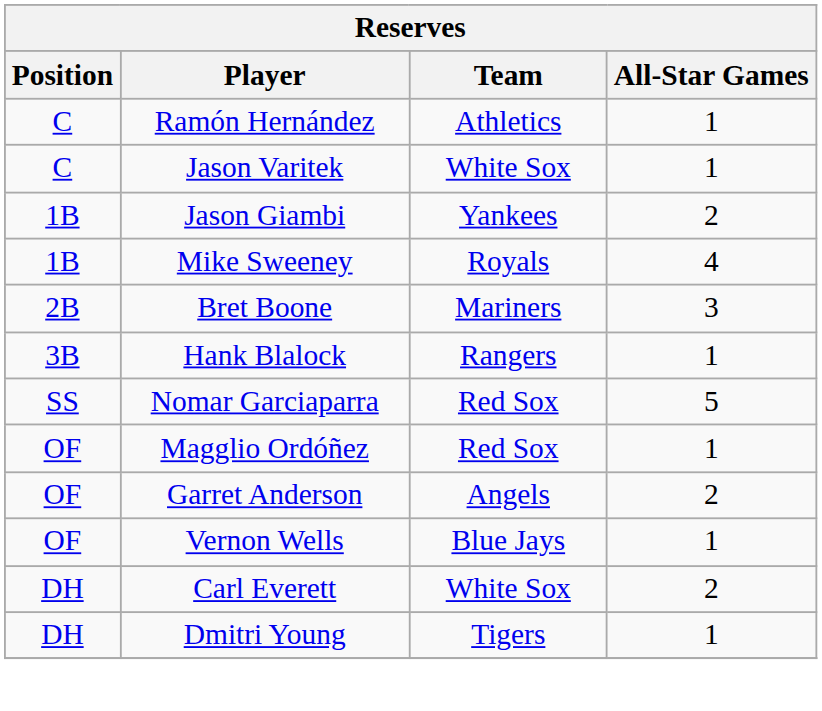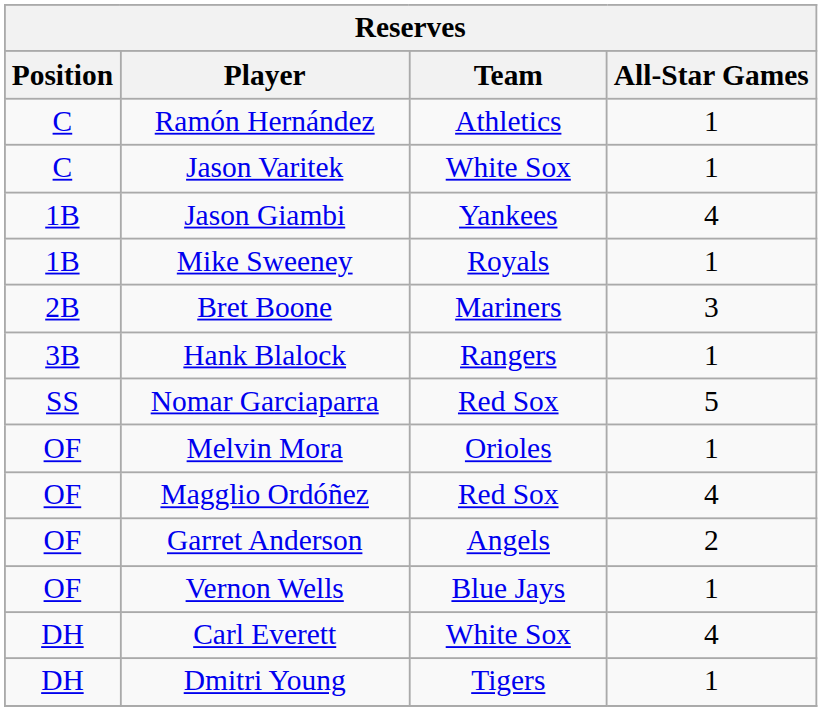 <table class="wikitable" style="font-size: 100%; text-align:right;">
 <tr>
 <th colspan="4">Reserves</th>
 </tr>
 <tr>
 <th>Position</th>
 <th width="150">Player</th>
 <th width="100">Team</th>
 <th>All-Star Games</th>
 </tr>
 <tr>
 <td align="center"><a href='#'>C</a></td>
 <td align="center"><a href='#'>Ramón Hernández</a></td>
 <td align="center"><a href='#'>Athletics</a></td>
 <td align="center">1</td>
 </tr>
 <tr>
 <td align="center"><a href='#'>C</a></td>
 <td align="center"><a href='#'>Jason Varitek</a></td>
 <td align="center"><a href='#'>White Sox</a></td>
 <td align="center">1</td>
 </tr>
 <tr>
 <td align="center"><a href='#'>1B</a></td>
 <td align="center"><a href='#'>Jason Giambi</a></td>
 <td align="center"><a href='#'>Yankees</a></td>
-<td align="center">2</td>
+<td align="center">4</td>
 </tr>
 <tr>
 <td align="center"><a href='#'>1B</a></td>
 <td align="center"><a href='#'>Mike Sweeney</a></td>
 <td align="center"><a href='#'>Royals</a></td>
-<td align="center">4</td>
+<td align="center">1</td>
 </tr>
 <tr>
 <td align="center"><a href='#'>2B</a></td>
 <td align="center"><a href='#'>Bret Boone</a></td>
 <td align="center"><a href='#'>Mariners</a></td>
 <td align="center">3</td>
 </tr>
 <tr>
 <td align="center"><a href='#'>3B</a></td>
 <td align="center"><a href='#'>Hank Blalock</a></td>
 <td align="center"><a href='#'>Rangers</a></td>
 <td align="center">1</td>
 </tr>
 <tr>
 <td align="center"><a href='#'>SS</a></td>
 <td align="center"><a href='#'>Nomar Garciaparra</a></td>
 <td align="center"><a href='#'>Red Sox</a></td>
 <td align="center">5</td>
 </tr>
 <tr>
 <td align="center"><a href='#'>OF</a></td>
+<td align="center"><a href='#'>Melvin Mora</a></td>
+<td align="center"><a href='#'>Orioles</a></td>
+<td align="center">1</td>
+</tr>
+<tr>
+<td align="center"><a href='#'>OF</a></td>
 <td align="center"><a href='#'>Magglio Ordóñez</a></td>
 <td align="center"><a href='#'>Red Sox</a></td>
-<td align="center">1</td>
+<td align="center">4</td>
 </tr>
 <tr>
 <td align="center"><a href='#'>OF</a></td>
 <td align="center"><a href='#'>Garret Anderson</a></td>
 <td align="center"><a href='#'>Angels</a></td>
 <td align="center">2</td>
 </tr>
 <tr>
 <td align="center"><a href='#'>OF</a></td>
 <td align="center"><a href='#'>Vernon Wells</a></td>
 <td align="center"><a href='#'>Blue Jays</a></td>
 <td align="center">1</td>
 </tr>
 <tr>
 <td align="center"><a href='#'>DH</a></td>
 <td align="center"><a href='#'>Carl Everett</a></td>
 <td align="center"><a href='#'>White Sox</a></td>
-<td align="center">2</td>
+<td align="center">4</td>
 </tr>
 <tr>
 <td align="center"><a href='#'>DH</a></td>
 <td align="center"><a href='#'>Dmitri Young</a></td>
 <td align="center"><a href='#'>Tigers</a></td>
 <td align="center">1</td>
 </tr>
 <tr>
 </tr>
 </table>
